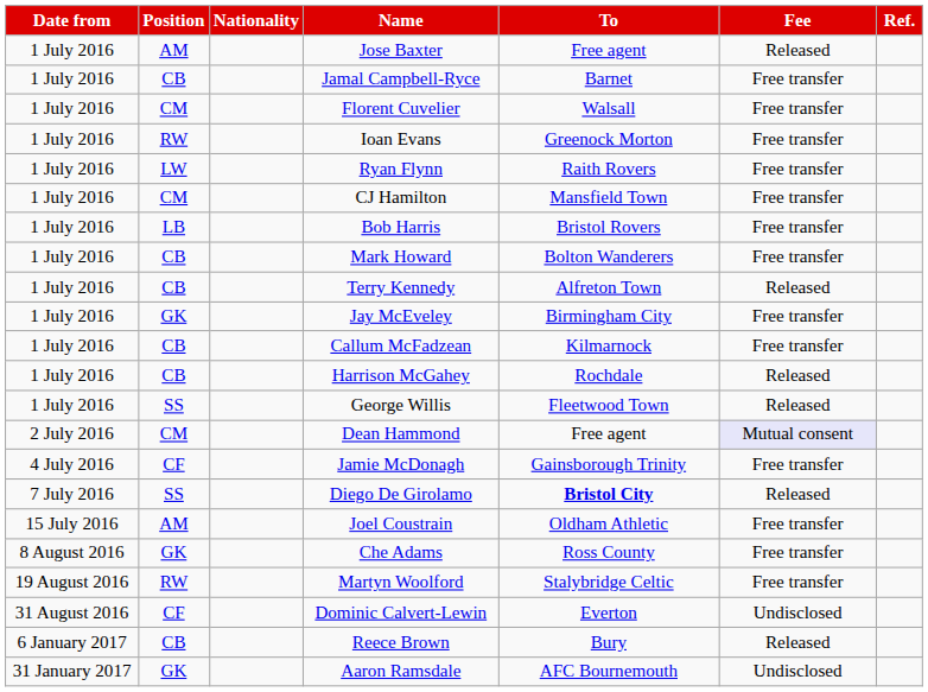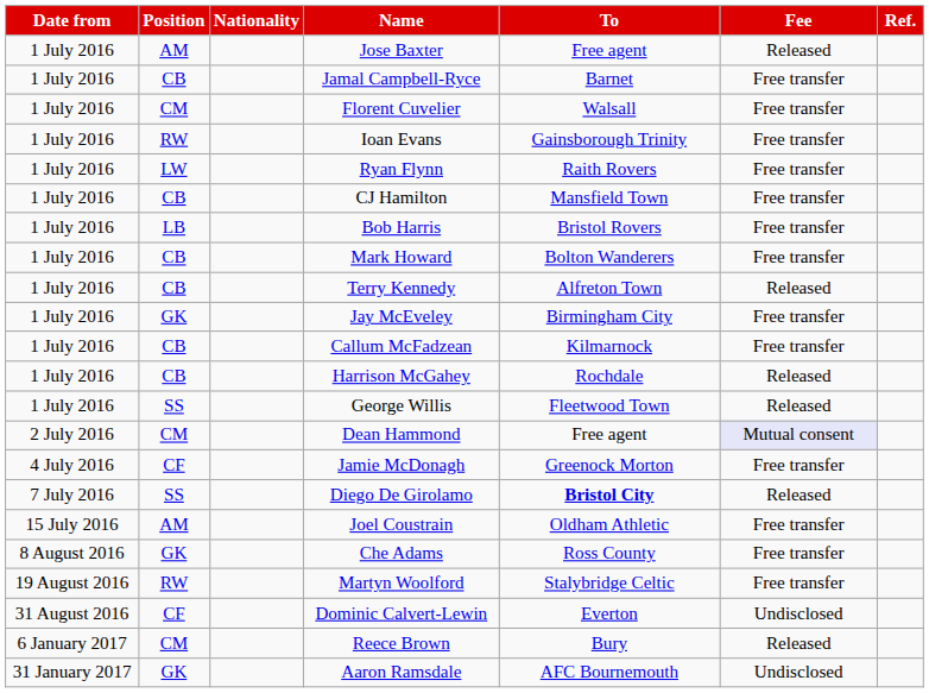 <table class="wikitable"  style="text-align:center; font-size:90%; ">
 <tr>
 <th style="background:#DD0000; color:white; width:100px;">Date from</th>
 <th style="background:#DD0000; color:white; width:50px;">Position</th>
 <th style="background:#DD0000; color:white; width:50px;">Nationality</th>
 <th style="background:#DD0000; color:white; width:150px;">Name</th>
 <th style="background:#DD0000; color:white; width:170px;">To</th>
 <th style="background:#DD0000; color:white; width:120px;">Fee</th>
 <th style="background:#DD0000; color:white; width:30px;">Ref.</th>
 </tr>
 <tr>
 <td>1 July 2016</td>
 <td><a href='#'>AM</a></td>
 <td></td>
 <td><a href='#'>Jose Baxter</a></td>
 <td><a href='#'>Free agent</a></td>
 <td>Released</td>
 <td></td>
 </tr>
 <tr>
 <td>1 July 2016</td>
 <td><a href='#'>CB</a></td>
 <td></td>
 <td><a href='#'>Jamal Campbell-Ryce</a></td>
 <td><a href='#'>Barnet</a></td>
 <td>Free transfer</td>
 <td></td>
 </tr>
 <tr>
 <td>1 July 2016</td>
 <td><a href='#'>CM</a></td>
 <td></td>
 <td><a href='#'>Florent Cuvelier</a></td>
 <td><a href='#'>Walsall</a></td>
 <td>Free transfer</td>
 <td></td>
 </tr>
 <tr>
 <td>1 July 2016</td>
 <td><a href='#'>RW</a></td>
 <td></td>
 <td>Ioan Evans</td>
-<td><a href='#'>Greenock Morton</a></td>
+<td><a href='#'>Gainsborough Trinity</a></td>
 <td>Free transfer</td>
 <td></td>
 </tr>
 <tr>
 <td>1 July 2016</td>
 <td><a href='#'>LW</a></td>
 <td></td>
 <td><a href='#'>Ryan Flynn</a></td>
 <td><a href='#'>Raith Rovers</a></td>
 <td>Free transfer</td>
 <td></td>
 </tr>
 <tr>
 <td>1 July 2016</td>
-<td><a href='#'>CM</a></td>
+<td><a href='#'>CB</a></td>
 <td></td>
 <td>CJ Hamilton</td>
 <td><a href='#'>Mansfield Town</a></td>
 <td>Free transfer</td>
 <td></td>
 </tr>
 <tr>
 <td>1 July 2016</td>
 <td><a href='#'>LB</a></td>
 <td></td>
 <td><a href='#'>Bob Harris</a></td>
 <td><a href='#'>Bristol Rovers</a></td>
 <td>Free transfer</td>
 <td></td>
 </tr>
 <tr>
 <td>1 July 2016</td>
 <td><a href='#'>CB</a></td>
 <td></td>
 <td><a href='#'>Mark Howard</a></td>
 <td><a href='#'>Bolton Wanderers</a></td>
 <td>Free transfer</td>
 <td></td>
 </tr>
 <tr>
 <td>1 July 2016</td>
 <td><a href='#'>CB</a></td>
 <td></td>
 <td><a href='#'>Terry Kennedy</a></td>
 <td><a href='#'>Alfreton Town</a></td>
 <td>Released</td>
 <td></td>
 </tr>
 <tr>
 <td>1 July 2016</td>
 <td><a href='#'>GK</a></td>
 <td></td>
 <td><a href='#'>Jay McEveley</a></td>
 <td><a href='#'>Birmingham City</a></td>
 <td>Free transfer</td>
 <td></td>
 </tr>
 <tr>
 <td>1 July 2016</td>
 <td><a href='#'>CB</a></td>
 <td></td>
 <td><a href='#'>Callum McFadzean</a></td>
 <td><a href='#'>Kilmarnock</a></td>
 <td>Free transfer</td>
 <td></td>
 </tr>
 <tr>
 <td>1 July 2016</td>
 <td><a href='#'>CB</a></td>
 <td></td>
 <td><a href='#'>Harrison McGahey</a></td>
 <td><a href='#'>Rochdale</a></td>
 <td>Released</td>
 <td></td>
 </tr>
 <tr>
 <td>1 July 2016</td>
 <td><a href='#'>SS</a></td>
 <td></td>
 <td>George Willis</td>
 <td><a href='#'>Fleetwood Town</a></td>
 <td>Released</td>
 <td></td>
 </tr>
 <tr>
 <td>2 July 2016</td>
 <td><a href='#'>CM</a></td>
 <td></td>
 <td><a href='#'>Dean Hammond</a></td>
 <td>Free agent</td>
 <td style="background: lavender;">Mutual consent</td>
 <td></td>
 </tr>
 <tr>
 <td>4 July 2016</td>
 <td><a href='#'>CF</a></td>
 <td></td>
 <td><a href='#'>Jamie McDonagh</a></td>
-<td><a href='#'>Gainsborough Trinity</a></td>
+<td><a href='#'>Greenock Morton</a></td>
 <td>Free transfer</td>
 <td></td>
 </tr>
 <tr>
 <td>7 July 2016</td>
 <td><a href='#'>SS</a></td>
 <td></td>
 <td><a href='#'>Diego De Girolamo</a></td>
 <td><strong><a href='#'>Bristol City</a></strong></td>
 <td>Released</td>
 <td></td>
 </tr>
 <tr>
 <td>15 July 2016</td>
 <td><a href='#'>AM</a></td>
 <td></td>
 <td><a href='#'>Joel Coustrain</a></td>
 <td><a href='#'>Oldham Athletic</a></td>
 <td>Free transfer</td>
 <td></td>
 </tr>
 <tr>
 <td>8 August 2016</td>
 <td><a href='#'>GK</a></td>
 <td></td>
 <td><a href='#'>Che Adams</a></td>
 <td><a href='#'>Ross County</a></td>
 <td>Free transfer</td>
 <td></td>
 </tr>
 <tr>
 <td>19 August 2016</td>
 <td><a href='#'>RW</a></td>
 <td></td>
 <td><a href='#'>Martyn Woolford</a></td>
 <td><a href='#'>Stalybridge Celtic</a></td>
 <td>Free transfer</td>
 <td></td>
 </tr>
 <tr>
 <td>31 August 2016</td>
 <td><a href='#'>CF</a></td>
 <td></td>
 <td><a href='#'>Dominic Calvert-Lewin</a></td>
 <td><a href='#'>Everton</a></td>
 <td>Undisclosed</td>
 <td></td>
 </tr>
 <tr>
 <td>6 January 2017</td>
-<td><a href='#'>CB</a></td>
+<td><a href='#'>CM</a></td>
 <td></td>
 <td><a href='#'>Reece Brown</a></td>
 <td><a href='#'>Bury</a></td>
 <td>Released</td>
 <td></td>
 </tr>
 <tr>
 <td>31 January 2017</td>
 <td><a href='#'>GK</a></td>
 <td></td>
 <td><a href='#'>Aaron Ramsdale</a></td>
 <td><a href='#'>AFC Bournemouth</a></td>
 <td>Undisclosed</td>
 <td></td>
 </tr>
 </table>
